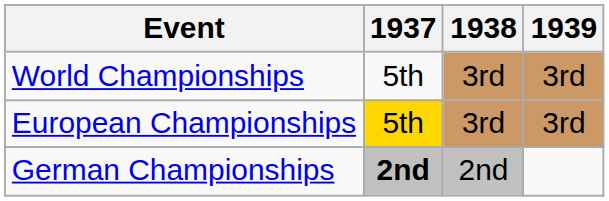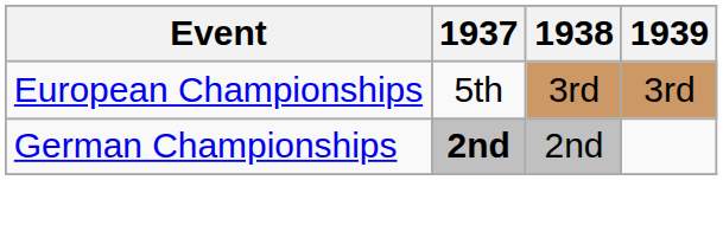 <table class="wikitable">
 <tr>
 <th>Event</th>
 <th>1937</th>
 <th>1938</th>
 <th>1939</th>
 </tr>
 <tr>
-<td><a href='#'>World Championships</a></td>
+<td><a href='#'>European Championships</a></td>
 <td align="center">5th</td>
-<td align="center" bgcolor="cc9966">3rd</td>
-<td align="center" bgcolor="cc9966">3rd</td>
-</tr>
-<tr>
-<td><a href='#'>European Championships</a></td>
-<td align="center" style="background: gold;">5th</td>
 <td align="center" bgcolor="cc9966">3rd</td>
 <td align="center" bgcolor="cc9966">3rd</td>
 </tr>
 <tr>
 <td><a href='#'>German Championships</a></td>
 <td align="center" bgcolor="silver"><strong>2nd</strong></td>
 <td align="center" bgcolor="silver">2nd</td>
 <td></td>
 </tr>
 </table>
